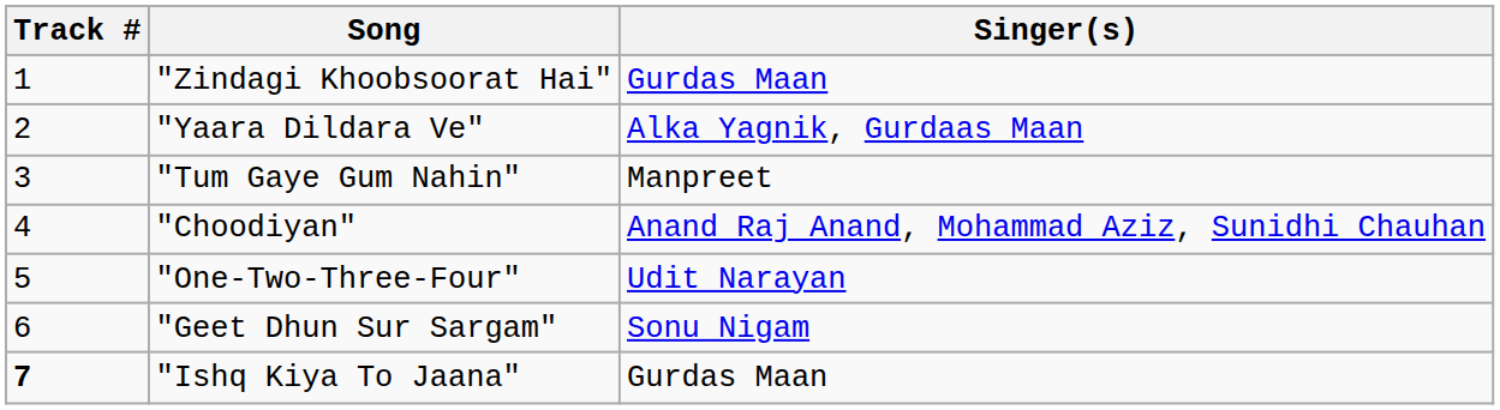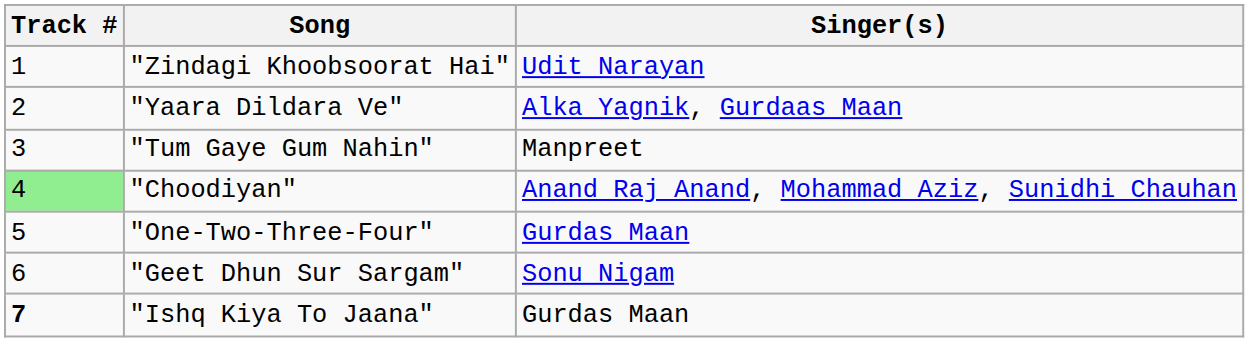 <table class="wikitable">
 <tr style="background:#ccc; text-align:center;">
 <th>Track #</th>
 <th>Song</th>
 <th>Singer(s)</th>
 </tr>
 <tr>
 <td>1</td>
 <td>"Zindagi Khoobsoorat Hai"</td>
-<td><a href='#'>Gurdas Maan</a></td>
+<td><a href='#'>Udit Narayan</a></td>
 </tr>
 <tr>
 <td>2</td>
 <td>"Yaara Dildara Ve"</td>
 <td><a href='#'>Alka Yagnik</a>, <a href='#'>Gurdaas Maan</a></td>
 </tr>
 <tr>
 <td>3</td>
 <td>"Tum Gaye Gum Nahin"</td>
 <td>Manpreet</td>
 </tr>
 <tr>
-<td>4</td>
+<td style="background: lightgreen;">4</td>
 <td>"Choodiyan"</td>
 <td><a href='#'>Anand Raj Anand</a>, <a href='#'>Mohammad Aziz</a>, <a href='#'>Sunidhi Chauhan</a></td>
 </tr>
 <tr>
 <td>5</td>
 <td>"One-Two-Three-Four"</td>
-<td><a href='#'>Udit Narayan</a></td>
+<td><a href='#'>Gurdas Maan</a></td>
 </tr>
 <tr>
 <td>6</td>
 <td>"Geet Dhun Sur Sargam"</td>
 <td><a href='#'>Sonu Nigam</a></td>
 </tr>
 <tr>
 <td><strong>7</strong></td>
 <td>"Ishq Kiya To Jaana"</td>
 <td>Gurdas Maan</td>
 </tr>
 </table>
